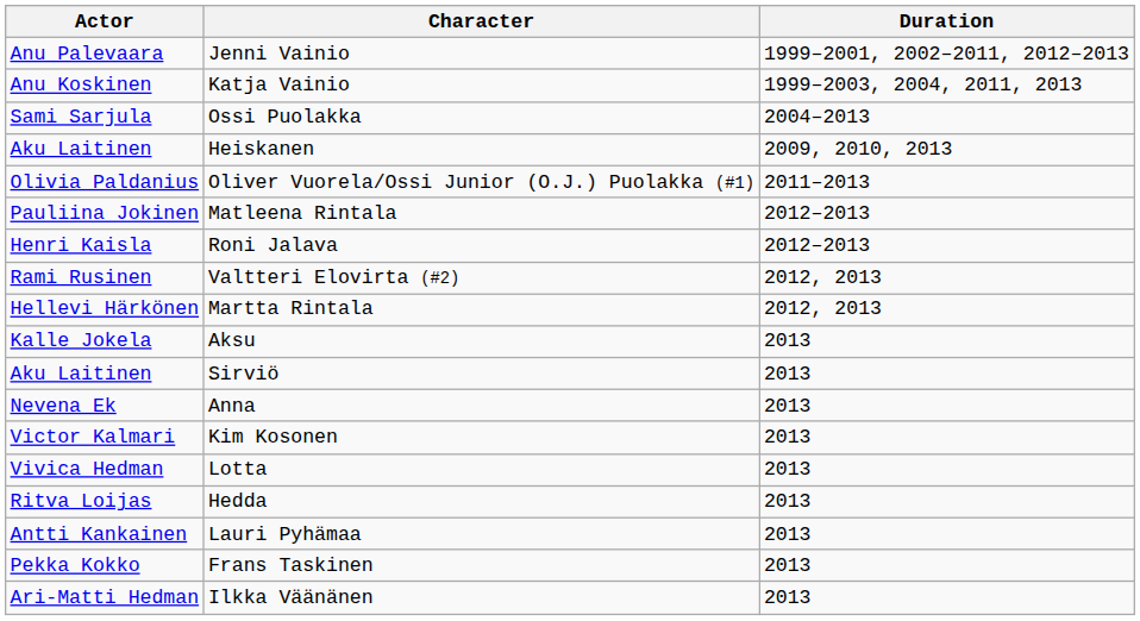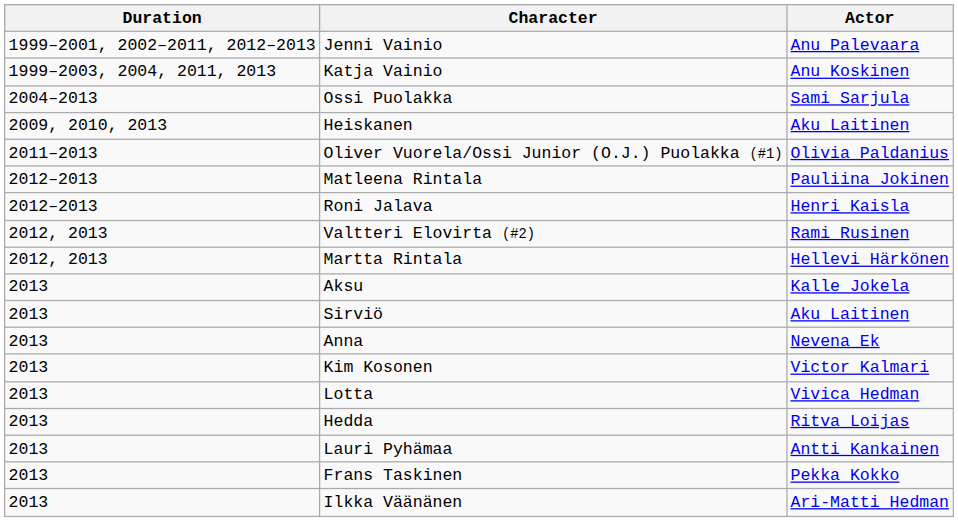 <table class="wikitable" sortable>
 <tr bgcolor="#CCCCCC">
+<th>Duration</th>
+<th>Character</th>
 <th>Actor</th>
-<th>Character</th>
-<th>Duration</th>
 </tr>
 <tr>
+<td>1999–2001, 2002–2011, 2012–2013</td>
+<td>Jenni Vainio</td>
 <td><a href='#'>Anu Palevaara</a></td>
-<td>Jenni Vainio</td>
-<td>1999–2001, 2002–2011, 2012–2013</td>
 </tr>
 <tr>
+<td>1999–2003, 2004, 2011, 2013</td>
+<td>Katja Vainio</td>
 <td><a href='#'>Anu Koskinen</a></td>
-<td>Katja Vainio</td>
-<td>1999–2003, 2004, 2011, 2013</td>
 </tr>
 <tr>
+<td>2004–2013</td>
+<td>Ossi Puolakka</td>
 <td><a href='#'>Sami Sarjula</a></td>
-<td>Ossi Puolakka</td>
-<td>2004–2013</td>
 </tr>
 <tr>
+<td>2009, 2010, 2013</td>
+<td>Heiskanen</td>
 <td><a href='#'>Aku Laitinen</a></td>
-<td>Heiskanen</td>
-<td>2009, 2010, 2013</td>
 </tr>
 <tr>
+<td>2011–2013</td>
+<td>Oliver Vuorela/Ossi Junior (O.J.) Puolakka <small>(#1)</small></td>
 <td><a href='#'>Olivia Paldanius</a></td>
-<td>Oliver Vuorela/Ossi Junior (O.J.) Puolakka <small>(#1)</small></td>
-<td>2011–2013</td>
 </tr>
 <tr>
+<td>2012–2013</td>
+<td>Matleena Rintala</td>
 <td><a href='#'>Pauliina Jokinen</a></td>
-<td>Matleena Rintala</td>
-<td>2012–2013</td>
 </tr>
 <tr>
+<td>2012–2013</td>
+<td>Roni Jalava</td>
 <td><a href='#'>Henri Kaisla</a></td>
-<td>Roni Jalava</td>
-<td>2012–2013</td>
 </tr>
 <tr>
+<td>2012, 2013</td>
+<td>Valtteri Elovirta <small>(#2)</small></td>
 <td><a href='#'>Rami Rusinen</a></td>
-<td>Valtteri Elovirta <small>(#2)</small></td>
-<td>2012, 2013</td>
 </tr>
 <tr>
+<td>2012, 2013</td>
+<td>Martta Rintala</td>
 <td><a href='#'>Hellevi Härkönen</a></td>
-<td>Martta Rintala</td>
-<td>2012, 2013</td>
 </tr>
 <tr>
+<td>2013</td>
+<td>Aksu</td>
 <td><a href='#'>Kalle Jokela</a></td>
-<td>Aksu</td>
-<td>2013</td>
 </tr>
 <tr>
+<td>2013</td>
+<td>Sirviö</td>
 <td><a href='#'>Aku Laitinen</a></td>
-<td>Sirviö</td>
-<td>2013</td>
 </tr>
 <tr>
+<td>2013</td>
+<td>Anna</td>
 <td><a href='#'>Nevena Ek</a></td>
-<td>Anna</td>
-<td>2013</td>
 </tr>
 <tr>
+<td>2013</td>
+<td>Kim Kosonen</td>
 <td><a href='#'>Victor Kalmari</a></td>
-<td>Kim Kosonen</td>
-<td>2013</td>
 </tr>
 <tr>
+<td>2013</td>
+<td>Lotta</td>
 <td><a href='#'>Vivica Hedman</a></td>
-<td>Lotta</td>
-<td>2013</td>
 </tr>
 <tr>
+<td>2013</td>
+<td>Hedda</td>
 <td><a href='#'>Ritva Loijas</a></td>
-<td>Hedda</td>
-<td>2013</td>
 </tr>
 <tr>
+<td>2013</td>
+<td>Lauri Pyhämaa</td>
 <td><a href='#'>Antti Kankainen</a></td>
-<td>Lauri Pyhämaa</td>
-<td>2013</td>
 </tr>
 <tr>
+<td>2013</td>
+<td>Frans Taskinen</td>
 <td><a href='#'>Pekka Kokko</a></td>
-<td>Frans Taskinen</td>
-<td>2013</td>
 </tr>
 <tr>
+<td>2013</td>
+<td>Ilkka Väänänen</td>
 <td><a href='#'>Ari-Matti Hedman</a></td>
-<td>Ilkka Väänänen</td>
-<td>2013</td>
 </tr>
 </table>
